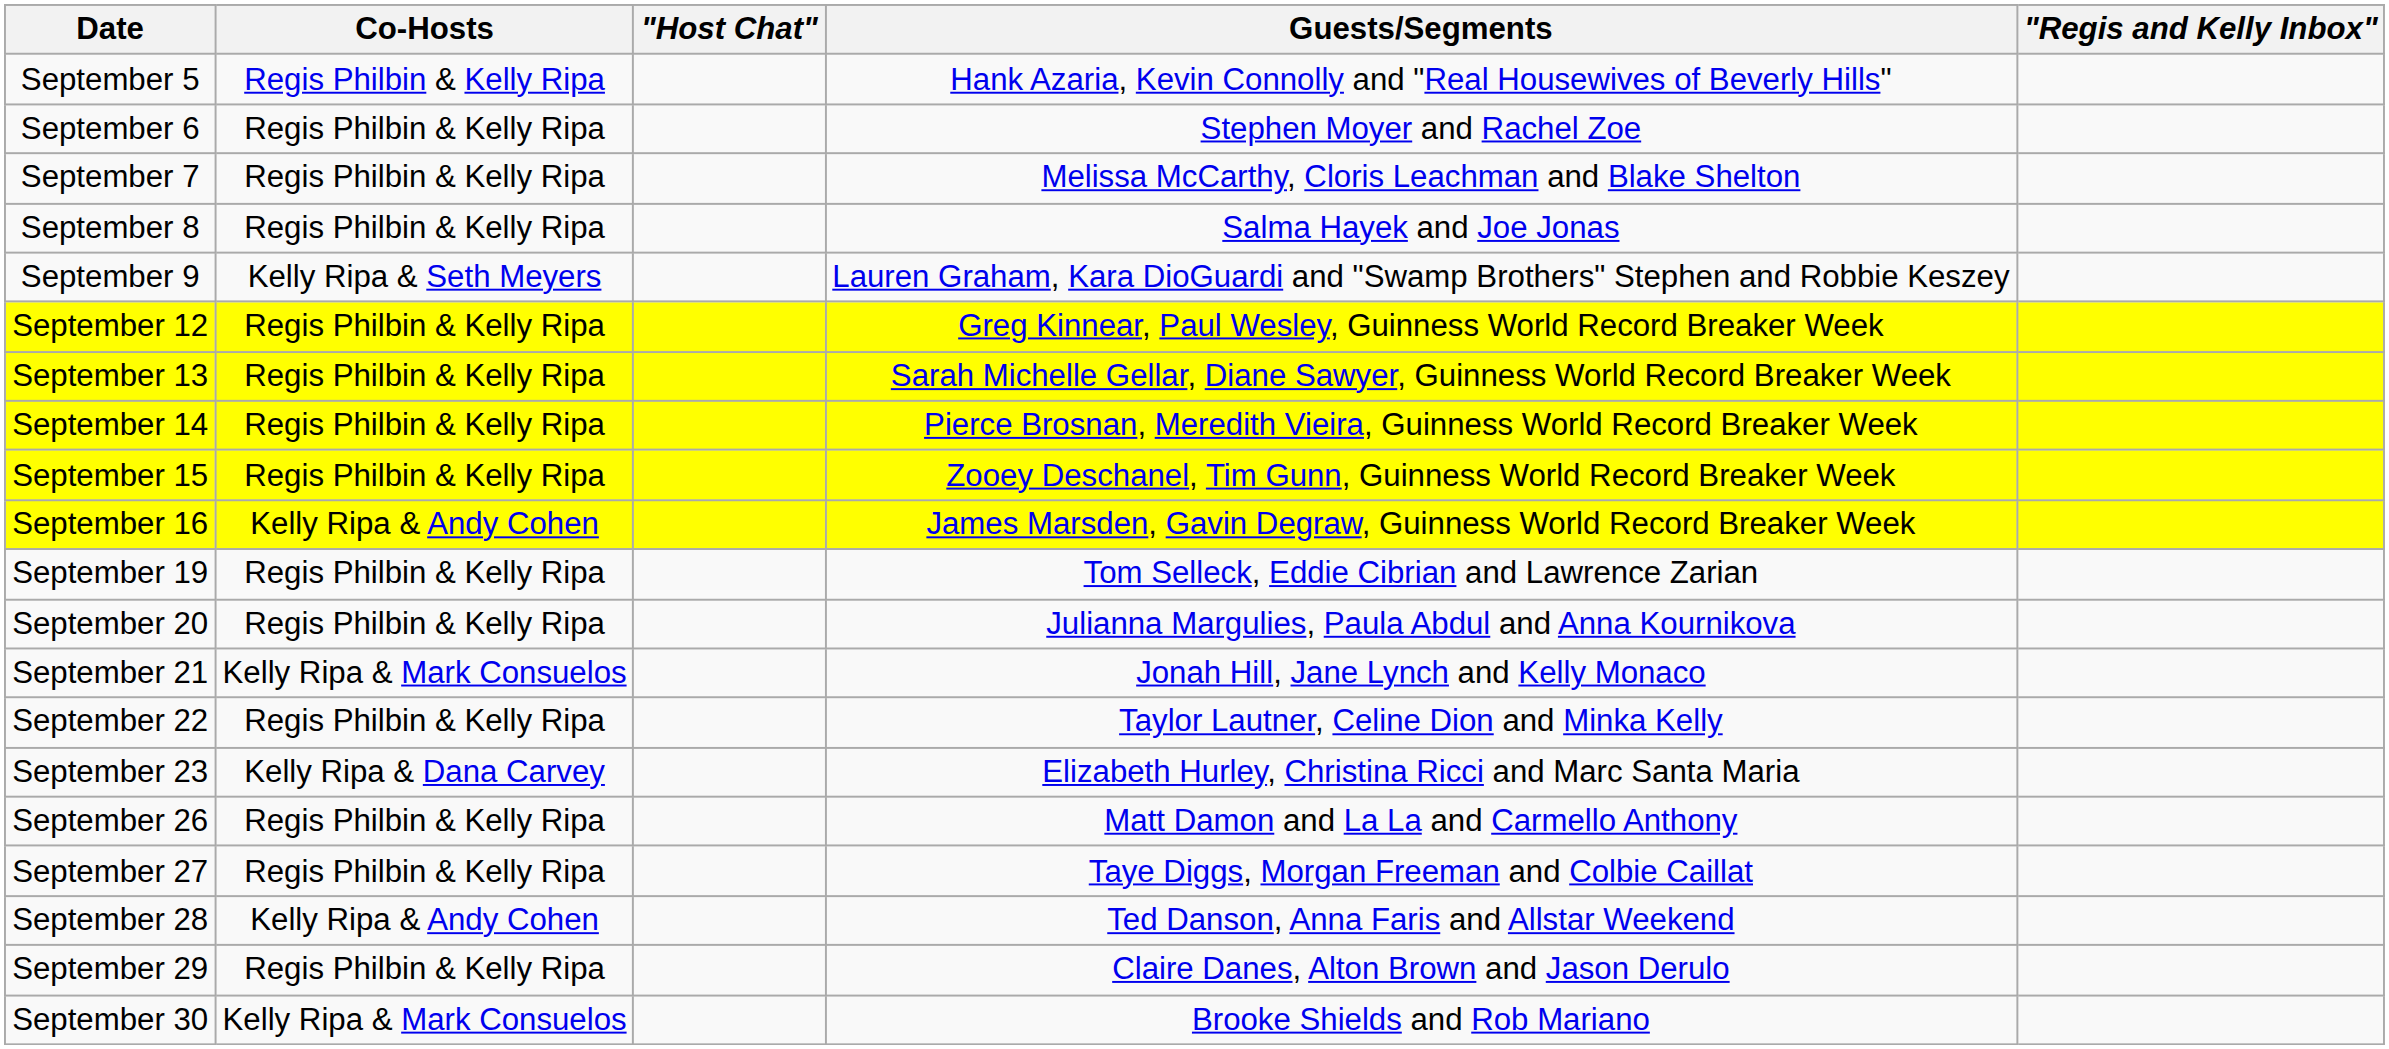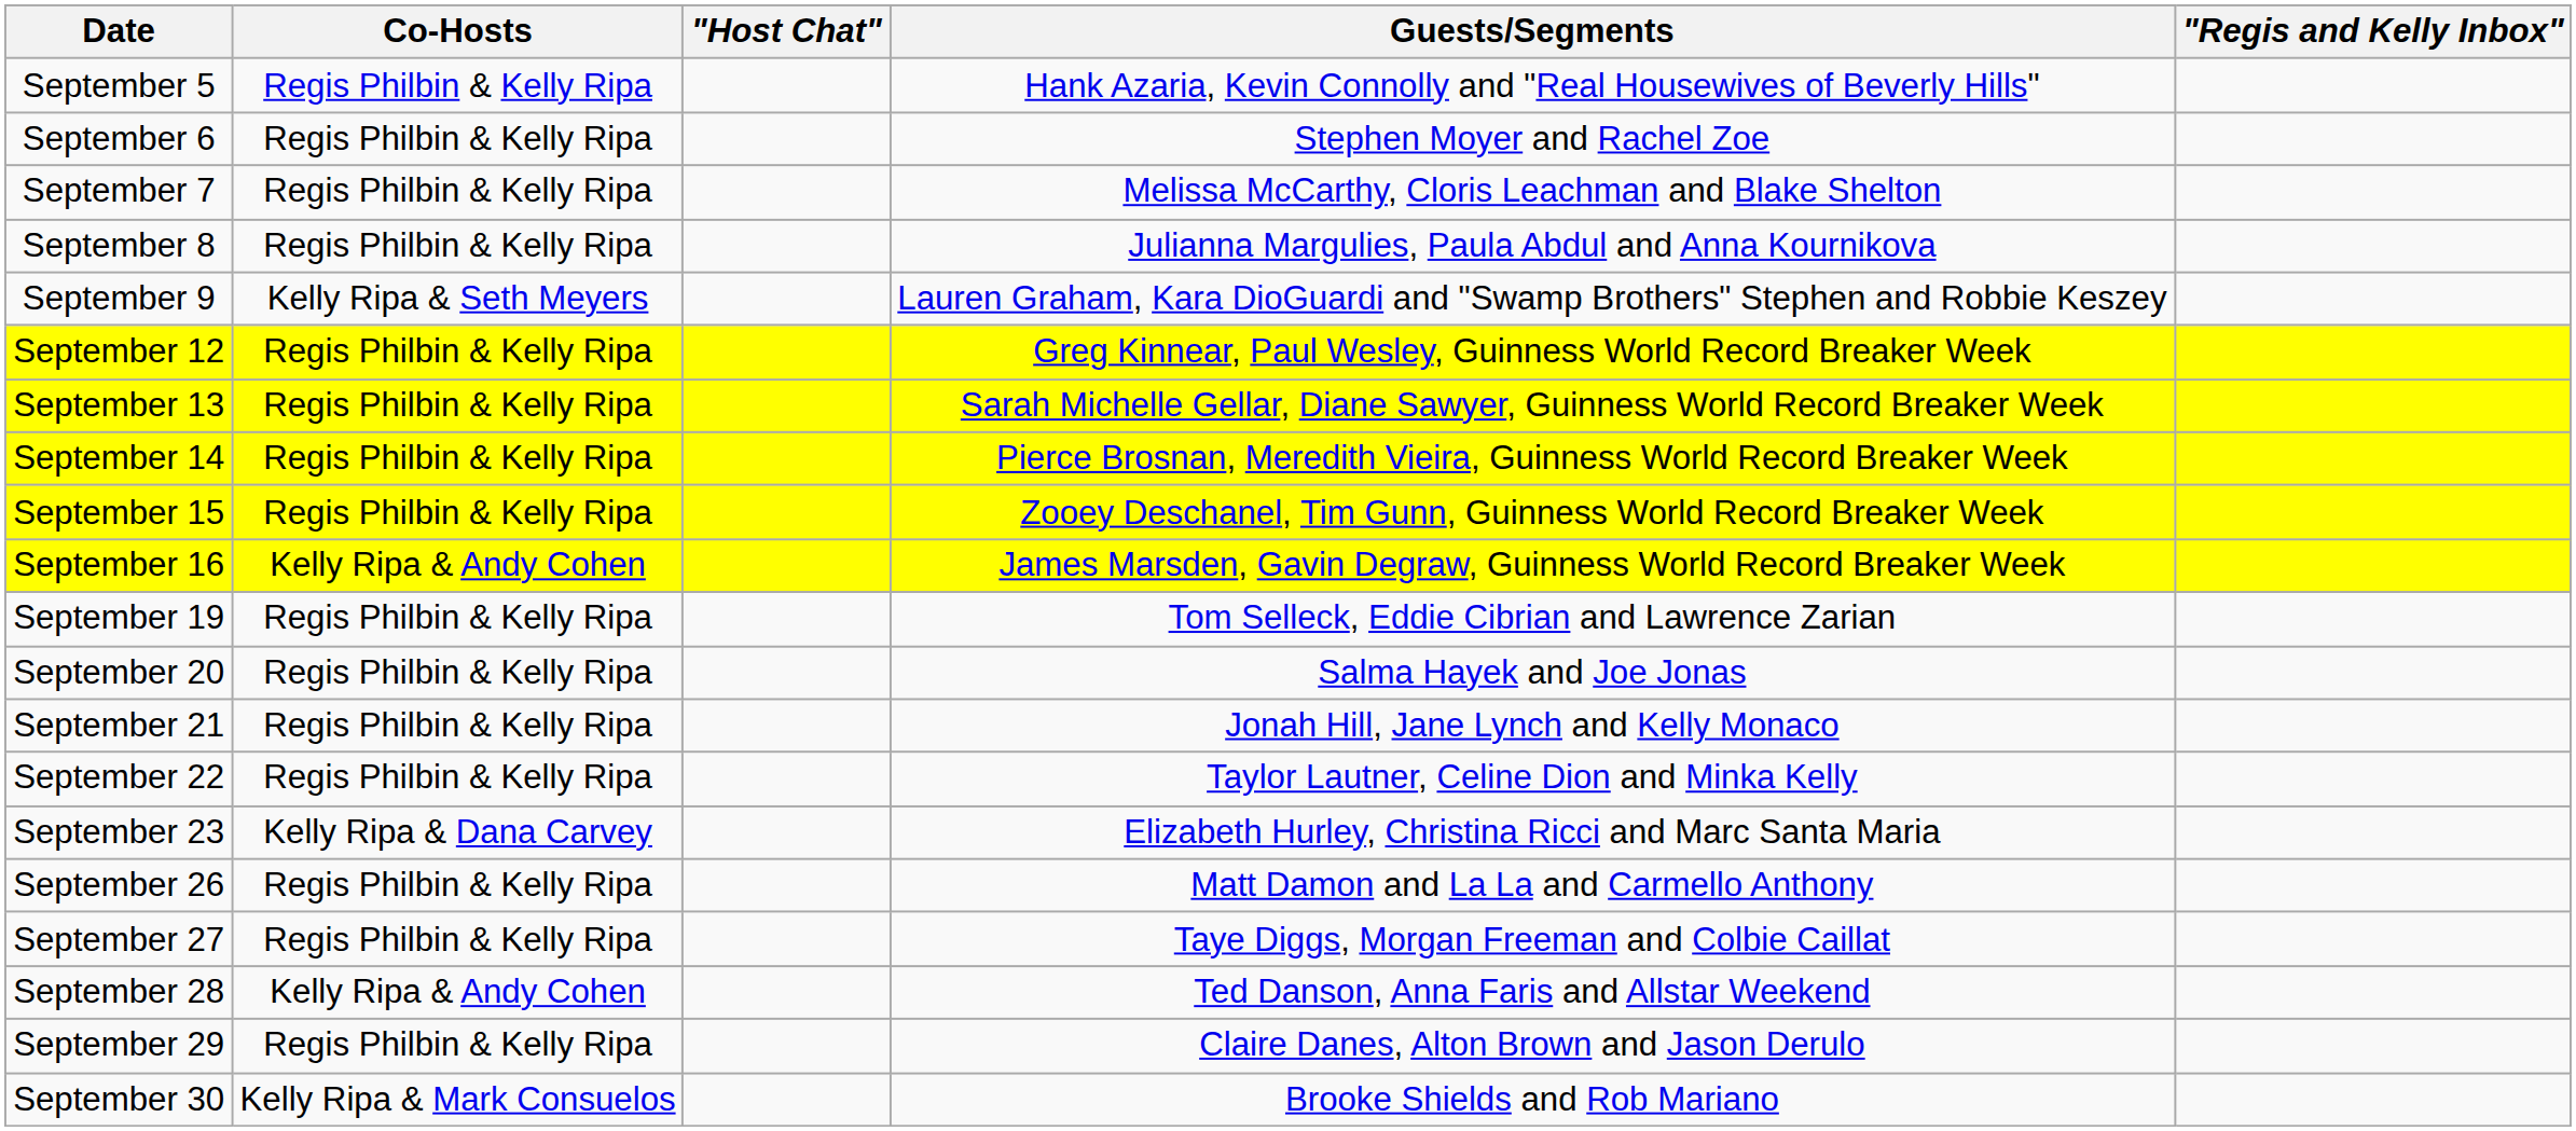 <table class="wikitable sortable" style="text-align:center;">
 <tr>
 <th>Date</th>
 <th>Co-Hosts</th>
 <th><em>"Host Chat"</em></th>
 <th>Guests/Segments</th>
 <th><em>"Regis and Kelly Inbox"</em></th>
 </tr>
 <tr>
 <td>September 5</td>
 <td><a href='#'>Regis Philbin</a> & <a href='#'>Kelly Ripa</a></td>
 <td></td>
 <td><a href='#'>Hank Azaria</a>, <a href='#'>Kevin Connolly</a> and "<a href='#'>Real Housewives of Beverly Hills</a>"</td>
 <td></td>
 </tr>
 <tr>
 <td>September 6</td>
 <td>Regis Philbin & Kelly Ripa</td>
 <td></td>
 <td><a href='#'>Stephen Moyer</a> and <a href='#'>Rachel Zoe</a></td>
 <td></td>
 </tr>
 <tr>
 <td>September 7</td>
 <td>Regis Philbin & Kelly Ripa</td>
 <td></td>
 <td><a href='#'>Melissa McCarthy</a>, <a href='#'>Cloris Leachman</a> and <a href='#'>Blake Shelton</a></td>
 <td></td>
 </tr>
 <tr>
 <td>September 8</td>
 <td>Regis Philbin & Kelly Ripa</td>
 <td></td>
-<td><a href='#'>Salma Hayek</a> and <a href='#'>Joe Jonas</a></td>
+<td><a href='#'>Julianna Margulies</a>, <a href='#'>Paula Abdul</a> and <a href='#'>Anna Kournikova</a></td>
 <td></td>
 </tr>
 <tr>
 <td>September 9</td>
 <td>Kelly Ripa & <a href='#'>Seth Meyers</a></td>
 <td></td>
 <td><a href='#'>Lauren Graham</a>, <a href='#'>Kara DioGuardi</a> and "Swamp Brothers" Stephen and Robbie Keszey</td>
 <td></td>
 </tr>
 <tr style="background:yellow;">
 <td>September 12</td>
 <td>Regis Philbin & Kelly Ripa</td>
 <td></td>
 <td><a href='#'>Greg Kinnear</a>, <a href='#'>Paul Wesley</a>, Guinness World Record Breaker Week</td>
 <td></td>
 </tr>
 <tr style="background:yellow;">
 <td>September 13</td>
 <td>Regis Philbin & Kelly Ripa</td>
 <td></td>
 <td><a href='#'>Sarah Michelle Gellar</a>, <a href='#'>Diane Sawyer</a>, Guinness World Record Breaker Week</td>
 <td></td>
 </tr>
 <tr style="background:yellow;">
 <td>September 14</td>
 <td>Regis Philbin & Kelly Ripa</td>
 <td></td>
 <td><a href='#'>Pierce Brosnan</a>, <a href='#'>Meredith Vieira</a>, Guinness World Record Breaker Week</td>
 <td></td>
 </tr>
 <tr style="background:yellow;">
 <td>September 15</td>
 <td>Regis Philbin & Kelly Ripa</td>
 <td></td>
 <td><a href='#'>Zooey Deschanel</a>, <a href='#'>Tim Gunn</a>, Guinness World Record Breaker Week</td>
 <td></td>
 </tr>
 <tr style="background:yellow;">
 <td>September 16</td>
 <td>Kelly Ripa & <a href='#'>Andy Cohen</a></td>
 <td></td>
 <td><a href='#'>James Marsden</a>, <a href='#'>Gavin Degraw</a>, Guinness World Record Breaker Week</td>
 <td></td>
 </tr>
 <tr>
 <td>September 19</td>
 <td>Regis Philbin & Kelly Ripa</td>
 <td></td>
 <td><a href='#'>Tom Selleck</a>, <a href='#'>Eddie Cibrian</a> and Lawrence Zarian</td>
 <td></td>
 </tr>
 <tr>
 <td>September 20</td>
 <td>Regis Philbin & Kelly Ripa</td>
 <td></td>
-<td><a href='#'>Julianna Margulies</a>, <a href='#'>Paula Abdul</a> and <a href='#'>Anna Kournikova</a></td>
+<td><a href='#'>Salma Hayek</a> and <a href='#'>Joe Jonas</a></td>
 <td></td>
 </tr>
 <tr>
 <td>September 21</td>
-<td>Kelly Ripa & <a href='#'>Mark Consuelos</a></td>
+<td>Regis Philbin & Kelly Ripa</td>
 <td></td>
 <td><a href='#'>Jonah Hill</a>, <a href='#'>Jane Lynch</a> and <a href='#'>Kelly Monaco</a></td>
 <td></td>
 </tr>
 <tr>
 <td>September 22</td>
 <td>Regis Philbin & Kelly Ripa</td>
 <td></td>
 <td><a href='#'>Taylor Lautner</a>, <a href='#'>Celine Dion</a> and <a href='#'>Minka Kelly</a></td>
 <td></td>
 </tr>
 <tr>
 <td>September 23</td>
 <td>Kelly Ripa & <a href='#'>Dana Carvey</a></td>
 <td></td>
 <td><a href='#'>Elizabeth Hurley</a>, <a href='#'>Christina Ricci</a> and Marc Santa Maria</td>
 <td></td>
 </tr>
 <tr>
 <td>September 26</td>
 <td>Regis Philbin & Kelly Ripa</td>
 <td></td>
 <td><a href='#'>Matt Damon</a> and <a href='#'>La La</a> and <a href='#'>Carmello Anthony</a></td>
 <td></td>
 </tr>
 <tr>
 <td>September 27</td>
 <td>Regis Philbin & Kelly Ripa</td>
 <td></td>
 <td><a href='#'>Taye Diggs</a>, <a href='#'>Morgan Freeman</a> and <a href='#'>Colbie Caillat</a></td>
 <td></td>
 </tr>
 <tr>
 <td>September 28</td>
 <td>Kelly Ripa & <a href='#'>Andy Cohen</a></td>
 <td></td>
 <td><a href='#'>Ted Danson</a>, <a href='#'>Anna Faris</a> and <a href='#'>Allstar Weekend</a></td>
 <td></td>
 </tr>
 <tr>
 <td>September 29</td>
 <td>Regis Philbin & Kelly Ripa</td>
 <td></td>
 <td><a href='#'>Claire Danes</a>, <a href='#'>Alton Brown</a> and <a href='#'>Jason Derulo</a></td>
 <td></td>
 </tr>
 <tr>
 <td>September 30</td>
 <td>Kelly Ripa & <a href='#'>Mark Consuelos</a></td>
 <td></td>
 <td><a href='#'>Brooke Shields</a> and <a href='#'>Rob Mariano</a></td>
 <td></td>
 </tr>
 </table>
